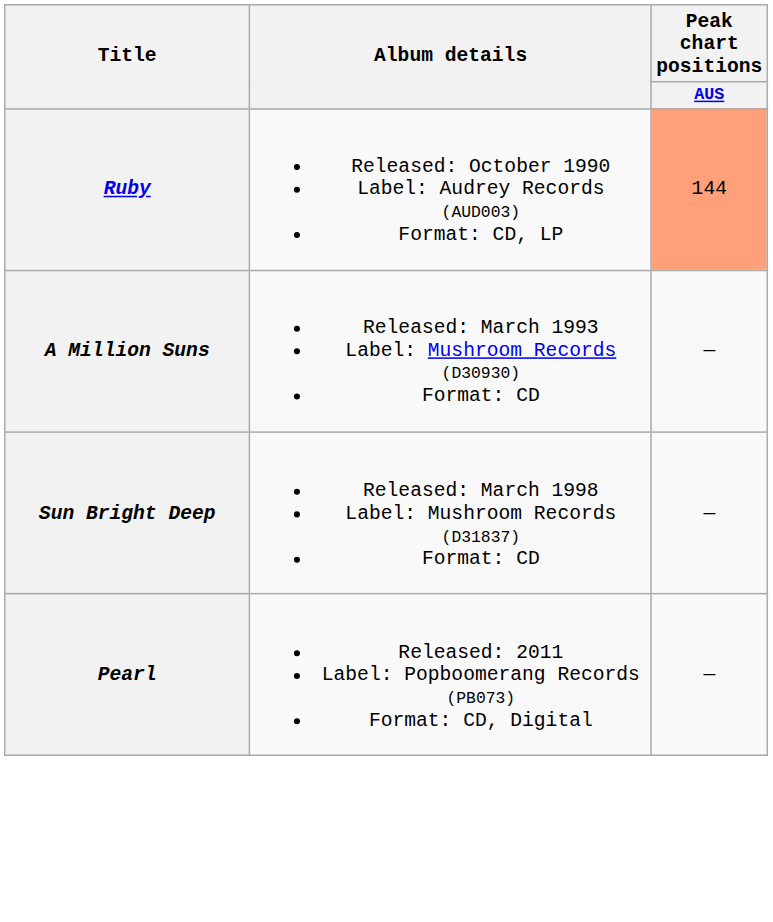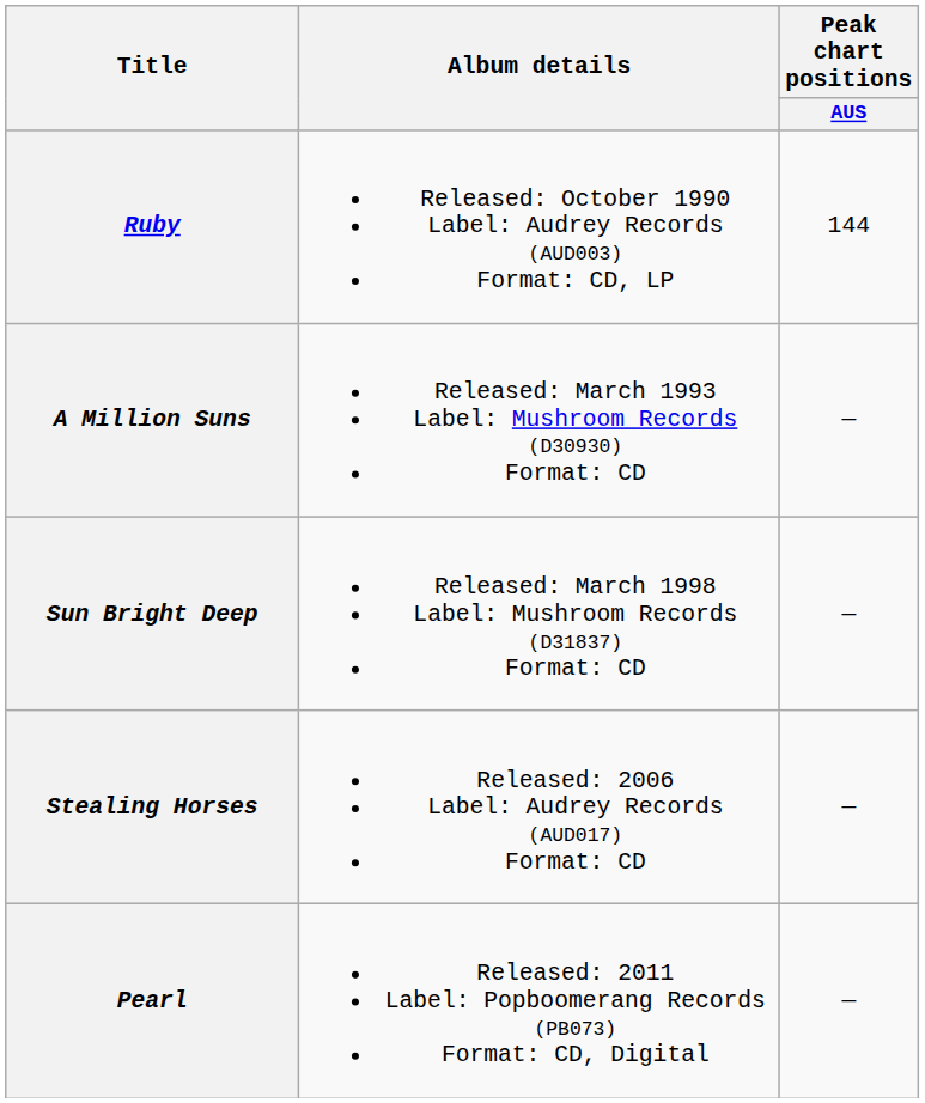 <table class="wikitable plainrowheaders" style="text-align:center;" border="1">
 <tr>
 <th scope="col" rowspan="2" style="width:12em;">Title</th>
 <th scope="col" rowspan="2" style="width:20em;">Album details</th>
 <th scope="col" colspan="1">Peak chart<br>positions</th>
 </tr>
 <tr>
 <th scope="col" style="width:3em; font-size:85%"><a href='#'>AUS</a><br></th>
 </tr>
 <tr>
 <th scope="row"><em><a href='#'>Ruby</a></em></th>
 <td><br><ul><li>Released: October 1990</li><li>Label: Audrey Records <small>(AUD003)</small></li><li>Format: CD, LP</li></ul></td>
-<td style="background: lightsalmon;">144</td>
+<td>144</td>
 </tr>
 <tr>
 <th scope="row"><em>A Million Suns</em></th>
 <td><br><ul><li>Released: March 1993</li><li>Label: <a href='#'>Mushroom Records</a> <small>(D30930)</small></li><li>Format: CD</li></ul></td>
 <td>—</td>
 </tr>
 <tr>
 <th scope="row"><em>Sun Bright Deep</em></th>
 <td><br><ul><li>Released: March 1998</li><li>Label: Mushroom Records <small>(D31837)</small></li><li>Format: CD</li></ul></td>
 <td>—</td>
 </tr>
 <tr>
+<th scope="row"><em>Stealing Horses</em></th>
+<td><br><ul><li>Released: 2006</li><li>Label: Audrey Records <small>(AUD017)</small></li><li>Format: CD</li></ul></td>
+<td>—</td>
+</tr>
+<tr>
 <th scope="row"><em>Pearl</em></th>
 <td><br><ul><li>Released: 2011</li><li>Label: Popboomerang Records <small>(PB073)</small></li><li>Format: CD, Digital</li></ul></td>
 <td>—</td>
 </tr>
 </table>
